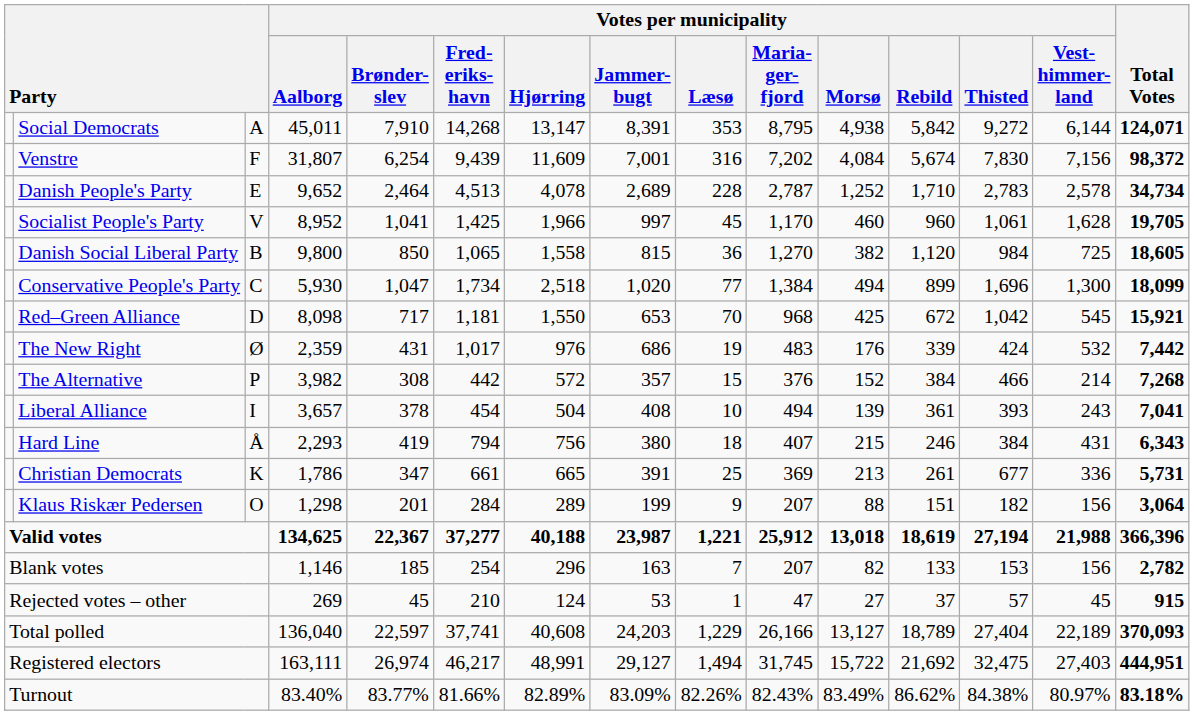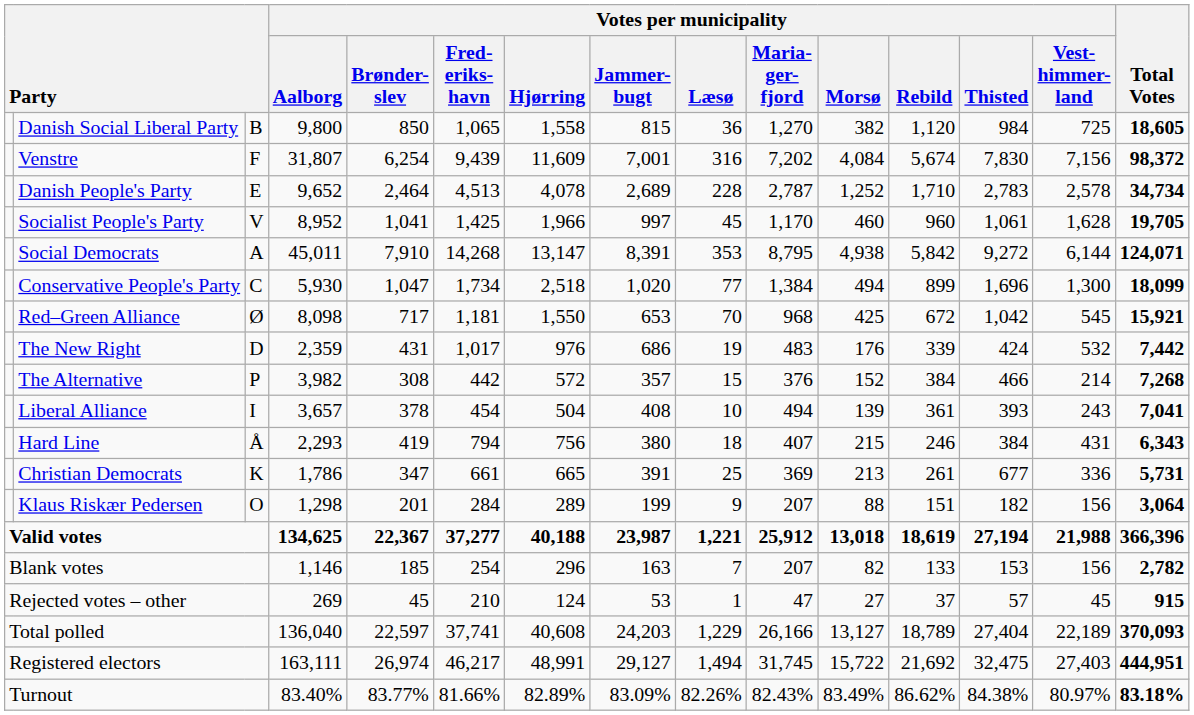 <table class="wikitable" border="1" style="text-align:right;">
 <tr>
 <th style="text-align:left;" valign=bottom rowspan=2 colspan=3>Party</th>
 <th colspan=11>Votes per municipality</th>
 <th align=center valign=bottom rowspan=2 width="50">Total Votes</th>
 </tr>
 <tr>
 <th align=center valign=bottom width="50"><a href='#'>Aalborg</a></th>
 <th align=center valign=bottom width="50"><a href='#'>Brønder- slev</a></th>
 <th align=center valign=bottom width="50"><a href='#'>Fred- eriks- havn</a></th>
 <th align=center valign=bottom width="50"><a href='#'>Hjørring</a></th>
 <th align=center valign=bottom width="50"><a href='#'>Jammer- bugt</a></th>
 <th align=center valign=bottom width="50"><a href='#'>Læsø</a></th>
 <th align=center valign=bottom width="50"><a href='#'>Maria- ger- fjord</a></th>
 <th align=center valign=bottom width="50"><a href='#'>Morsø</a></th>
 <th align=center valign=bottom width="50"><a href='#'>Rebild</a></th>
 <th align=center valign=bottom width="50"><a href='#'>Thisted</a></th>
 <th align=center valign=bottom width="50"><a href='#'>Vest- himmer- land</a></th>
 </tr>
 <tr>
 <td></td>
-<td align=left><a href='#'>Social Democrats</a></td>
-<td align=left>A</td>
-<td>45,011</td>
-<td>7,910</td>
-<td>14,268</td>
-<td>13,147</td>
-<td>8,391</td>
-<td>353</td>
-<td>8,795</td>
-<td>4,938</td>
-<td>5,842</td>
-<td>9,272</td>
-<td>6,144</td>
-<td><strong>124,071</strong></td>
+<td align=left><a href='#'>Danish Social Liberal Party</a></td>
+<td align=left>B</td>
+<td>9,800</td>
+<td>850</td>
+<td>1,065</td>
+<td>1,558</td>
+<td>815</td>
+<td>36</td>
+<td>1,270</td>
+<td>382</td>
+<td>1,120</td>
+<td>984</td>
+<td>725</td>
+<td><strong>18,605</strong></td>
 </tr>
 <tr>
 <td></td>
 <td align=left><a href='#'>Venstre</a></td>
 <td align=left>F</td>
 <td>31,807</td>
 <td>6,254</td>
 <td>9,439</td>
 <td>11,609</td>
 <td>7,001</td>
 <td>316</td>
 <td>7,202</td>
 <td>4,084</td>
 <td>5,674</td>
 <td>7,830</td>
 <td>7,156</td>
 <td><strong>98,372</strong></td>
 </tr>
 <tr>
 <td></td>
 <td align=left><a href='#'>Danish People's Party</a></td>
 <td align=left>E</td>
 <td>9,652</td>
 <td>2,464</td>
 <td>4,513</td>
 <td>4,078</td>
 <td>2,689</td>
 <td>228</td>
 <td>2,787</td>
 <td>1,252</td>
 <td>1,710</td>
 <td>2,783</td>
 <td>2,578</td>
 <td><strong>34,734</strong></td>
 </tr>
 <tr>
 <td></td>
 <td align=left><a href='#'>Socialist People's Party</a></td>
 <td align=left>V</td>
 <td>8,952</td>
 <td>1,041</td>
 <td>1,425</td>
 <td>1,966</td>
 <td>997</td>
 <td>45</td>
 <td>1,170</td>
 <td>460</td>
 <td>960</td>
 <td>1,061</td>
 <td>1,628</td>
 <td><strong>19,705</strong></td>
 </tr>
 <tr>
 <td></td>
-<td align=left><a href='#'>Danish Social Liberal Party</a></td>
-<td align=left>B</td>
-<td>9,800</td>
-<td>850</td>
-<td>1,065</td>
-<td>1,558</td>
-<td>815</td>
-<td>36</td>
-<td>1,270</td>
-<td>382</td>
-<td>1,120</td>
-<td>984</td>
-<td>725</td>
-<td><strong>18,605</strong></td>
+<td align=left><a href='#'>Social Democrats</a></td>
+<td align=left>A</td>
+<td>45,011</td>
+<td>7,910</td>
+<td>14,268</td>
+<td>13,147</td>
+<td>8,391</td>
+<td>353</td>
+<td>8,795</td>
+<td>4,938</td>
+<td>5,842</td>
+<td>9,272</td>
+<td>6,144</td>
+<td><strong>124,071</strong></td>
 </tr>
 <tr>
 <td></td>
 <td align=left style="white-space: nowrap;"><a href='#'>Conservative People's Party</a></td>
 <td align=left>C</td>
 <td>5,930</td>
 <td>1,047</td>
 <td>1,734</td>
 <td>2,518</td>
 <td>1,020</td>
 <td>77</td>
 <td>1,384</td>
 <td>494</td>
 <td>899</td>
 <td>1,696</td>
 <td>1,300</td>
 <td><strong>18,099</strong></td>
 </tr>
 <tr>
 <td></td>
 <td align=left><a href='#'>Red–Green Alliance</a></td>
-<td align=left>D</td>
+<td align=left>Ø</td>
 <td>8,098</td>
 <td>717</td>
 <td>1,181</td>
 <td>1,550</td>
 <td>653</td>
 <td>70</td>
 <td>968</td>
 <td>425</td>
 <td>672</td>
 <td>1,042</td>
 <td>545</td>
 <td><strong>15,921</strong></td>
 </tr>
 <tr>
 <td></td>
 <td align=left><a href='#'>The New Right</a></td>
-<td align=left>Ø</td>
+<td align=left>D</td>
 <td>2,359</td>
 <td>431</td>
 <td>1,017</td>
 <td>976</td>
 <td>686</td>
 <td>19</td>
 <td>483</td>
 <td>176</td>
 <td>339</td>
 <td>424</td>
 <td>532</td>
 <td><strong>7,442</strong></td>
 </tr>
 <tr>
 <td></td>
 <td align=left><a href='#'>The Alternative</a></td>
 <td align=left>P</td>
 <td>3,982</td>
 <td>308</td>
 <td>442</td>
 <td>572</td>
 <td>357</td>
 <td>15</td>
 <td>376</td>
 <td>152</td>
 <td>384</td>
 <td>466</td>
 <td>214</td>
 <td><strong>7,268</strong></td>
 </tr>
 <tr>
 <td></td>
 <td align=left><a href='#'>Liberal Alliance</a></td>
 <td align=left>I</td>
 <td>3,657</td>
 <td>378</td>
 <td>454</td>
 <td>504</td>
 <td>408</td>
 <td>10</td>
 <td>494</td>
 <td>139</td>
 <td>361</td>
 <td>393</td>
 <td>243</td>
 <td><strong>7,041</strong></td>
 </tr>
 <tr>
 <td></td>
 <td align=left><a href='#'>Hard Line</a></td>
 <td align=left>Å</td>
 <td>2,293</td>
 <td>419</td>
 <td>794</td>
 <td>756</td>
 <td>380</td>
 <td>18</td>
 <td>407</td>
 <td>215</td>
 <td>246</td>
 <td>384</td>
 <td>431</td>
 <td><strong>6,343</strong></td>
 </tr>
 <tr>
 <td></td>
 <td align=left><a href='#'>Christian Democrats</a></td>
 <td align=left>K</td>
 <td>1,786</td>
 <td>347</td>
 <td>661</td>
 <td>665</td>
 <td>391</td>
 <td>25</td>
 <td>369</td>
 <td>213</td>
 <td>261</td>
 <td>677</td>
 <td>336</td>
 <td><strong>5,731</strong></td>
 </tr>
 <tr>
 <td></td>
 <td align=left><a href='#'>Klaus Riskær Pedersen</a></td>
 <td align=left>O</td>
 <td>1,298</td>
 <td>201</td>
 <td>284</td>
 <td>289</td>
 <td>199</td>
 <td>9</td>
 <td>207</td>
 <td>88</td>
 <td>151</td>
 <td>182</td>
 <td>156</td>
 <td><strong>3,064</strong></td>
 </tr>
 <tr style="font-weight:bold">
 <td align=left colspan=3>Valid votes</td>
 <td>134,625</td>
 <td>22,367</td>
 <td>37,277</td>
 <td>40,188</td>
 <td>23,987</td>
 <td>1,221</td>
 <td>25,912</td>
 <td>13,018</td>
 <td>18,619</td>
 <td>27,194</td>
 <td>21,988</td>
 <td>366,396</td>
 </tr>
 <tr>
 <td align=left colspan=3>Blank votes</td>
 <td>1,146</td>
 <td>185</td>
 <td>254</td>
 <td>296</td>
 <td>163</td>
 <td>7</td>
 <td>207</td>
 <td>82</td>
 <td>133</td>
 <td>153</td>
 <td>156</td>
 <td><strong>2,782</strong></td>
 </tr>
 <tr>
 <td align=left colspan=3>Rejected votes – other</td>
 <td>269</td>
 <td>45</td>
 <td>210</td>
 <td>124</td>
 <td>53</td>
 <td>1</td>
 <td>47</td>
 <td>27</td>
 <td>37</td>
 <td>57</td>
 <td>45</td>
 <td><strong>915</strong></td>
 </tr>
 <tr>
 <td align=left colspan=3>Total polled</td>
 <td>136,040</td>
 <td>22,597</td>
 <td>37,741</td>
 <td>40,608</td>
 <td>24,203</td>
 <td>1,229</td>
 <td>26,166</td>
 <td>13,127</td>
 <td>18,789</td>
 <td>27,404</td>
 <td>22,189</td>
 <td><strong>370,093</strong></td>
 </tr>
 <tr>
 <td align=left colspan=3>Registered electors</td>
 <td>163,111</td>
 <td>26,974</td>
 <td>46,217</td>
 <td>48,991</td>
 <td>29,127</td>
 <td>1,494</td>
 <td>31,745</td>
 <td>15,722</td>
 <td>21,692</td>
 <td>32,475</td>
 <td>27,403</td>
 <td><strong>444,951</strong></td>
 </tr>
 <tr>
 <td align=left colspan=3>Turnout</td>
 <td>83.40%</td>
 <td>83.77%</td>
 <td>81.66%</td>
 <td>82.89%</td>
 <td>83.09%</td>
 <td>82.26%</td>
 <td>82.43%</td>
 <td>83.49%</td>
 <td>86.62%</td>
 <td>84.38%</td>
 <td>80.97%</td>
 <td><strong>83.18%</strong></td>
 </tr>
 </table>
